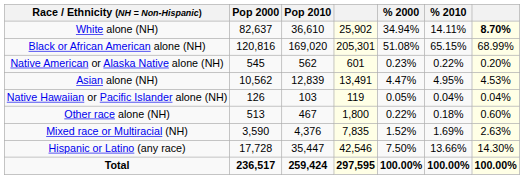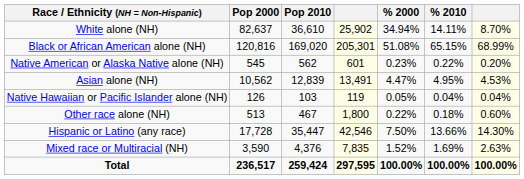 <table class="wikitable" style="text-align:center;">
 <tr>
 <th>Race / Ethnicity <small>(<em>NH = Non-Hispanic</em>)</small></th>
 <th>Pop 2000</th>
 <th>Pop 2010</th>
 <th></th>
 <th>% 2000</th>
 <th>% 2010</th>
 <th></th>
 </tr>
 <tr>
 <td><a href='#'>White</a> alone (NH)</td>
 <td>82,637</td>
 <td>36,610</td>
 <td style="background: #ffffe6; ">25,902</td>
 <td>34.94%</td>
 <td>14.11%</td>
-<td style="background: #ffffe6;"><strong>8.70%</strong></td>
+<td style="background: #ffffe6;">8.70%</td>
 </tr>
 <tr>
 <td><a href='#'>Black or African American</a> alone (NH)</td>
 <td>120,816</td>
 <td>169,020</td>
 <td style="background: #ffffe6;">205,301</td>
 <td>51.08%</td>
 <td>65.15%</td>
 <td style="background: #ffffe6;">68.99%</td>
 </tr>
 <tr>
 <td><a href='#'>Native American</a> or <a href='#'>Alaska Native</a> alone (NH)</td>
 <td>545</td>
 <td>562</td>
 <td style="background: #ffffe6;">601</td>
 <td>0.23%</td>
 <td>0.22%</td>
 <td style="background: #ffffe6;">0.20%</td>
 </tr>
 <tr>
 <td><a href='#'>Asian</a> alone (NH)</td>
 <td>10,562</td>
 <td>12,839</td>
 <td style="background: #ffffe6;">13,491</td>
 <td>4.47%</td>
 <td>4.95%</td>
 <td style="background: #ffffe6;">4.53%</td>
 </tr>
 <tr>
 <td><a href='#'>Native Hawaiian</a> or <a href='#'>Pacific Islander</a> alone (NH)</td>
 <td>126</td>
 <td>103</td>
 <td style="background: #ffffe6;">119</td>
 <td>0.05%</td>
 <td>0.04%</td>
 <td style="background: #ffffe6;">0.04%</td>
 </tr>
 <tr>
 <td><a href='#'>Other race</a> alone (NH)</td>
 <td>513</td>
 <td>467</td>
 <td style="background: #ffffe6;">1,800</td>
 <td>0.22%</td>
 <td>0.18%</td>
 <td style="background: #ffffe6;">0.60%</td>
 </tr>
 <tr>
+<td><a href='#'>Hispanic or Latino</a> (any race)</td>
+<td>17,728</td>
+<td>35,447</td>
+<td style="background: #ffffe6;">42,546</td>
+<td>7.50%</td>
+<td>13.66%</td>
+<td style="background: #ffffe6;">14.30%</td>
+</tr>
+<tr>
 <td><a href='#'>Mixed race or Multiracial</a> (NH)</td>
 <td>3,590</td>
 <td>4,376</td>
 <td style="background: #ffffe6;">7,835</td>
 <td>1.52%</td>
 <td>1.69%</td>
 <td style="background: #ffffe6;">2.63%</td>
-</tr>
-<tr>
-<td><a href='#'>Hispanic or Latino</a> (any race)</td>
-<td>17,728</td>
-<td>35,447</td>
-<td style="background: #ffffe6;">42,546</td>
-<td>7.50%</td>
-<td>13.66%</td>
-<td style="background: #ffffe6;">14.30%</td>
 </tr>
 <tr>
 <td><strong>Total</strong></td>
 <td><strong>236,517</strong></td>
 <td><strong>259,424</strong></td>
 <td style="background: #ffffe6;"><strong>297,595</strong></td>
 <td><strong>100.00%</strong></td>
 <td><strong>100.00%</strong></td>
 <td style="background: #ffffe6;"><strong>100.00%</strong></td>
 </tr>
 </table>
